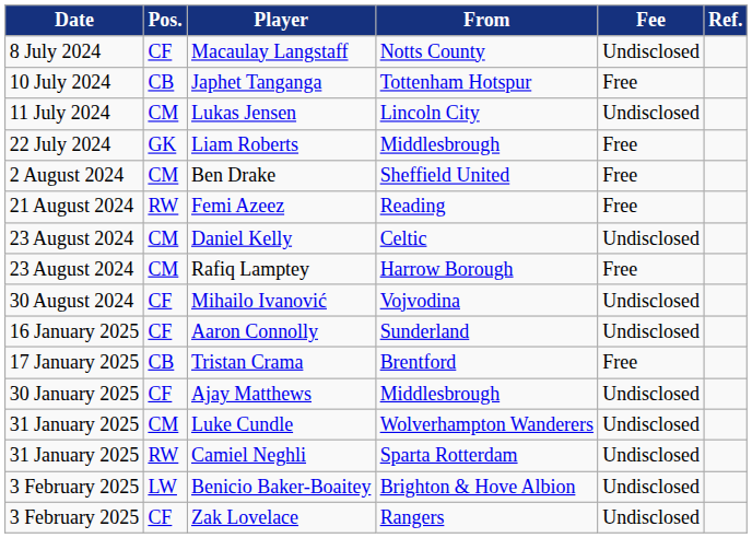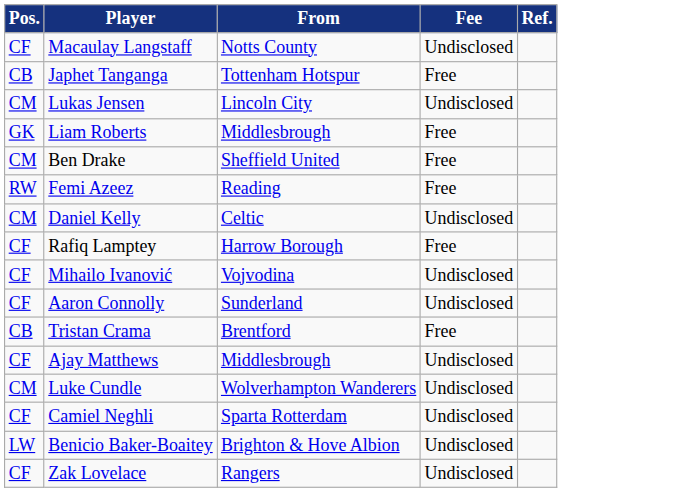 <table class="wikitable plainrowheaders sortable">
 <tr>
-<th style="background:#15317E;color:#fff;">Date</th>
 <th style="background:#15317E;color:#fff;">Pos.</th>
 <th style="background:#15317E;color:#fff;">Player</th>
 <th style="background:#15317E;color:#fff;">From</th>
 <th style="background:#15317E;color:#fff;">Fee</th>
 <th style="background:#15317E;color:#fff;">Ref.</th>
 </tr>
 <tr>
-<td>8 July 2024</td>
 <td><a href='#'>CF</a></td>
 <td> <a href='#'>Macaulay Langstaff</a></td>
 <td> <a href='#'>Notts County</a></td>
 <td>Undisclosed</td>
 <td></td>
 </tr>
 <tr>
-<td>10 July 2024</td>
 <td><a href='#'>CB</a></td>
 <td> <a href='#'>Japhet Tanganga</a></td>
 <td> <a href='#'>Tottenham Hotspur</a></td>
 <td>Free</td>
 <td></td>
 </tr>
 <tr>
-<td>11 July 2024</td>
 <td><a href='#'>CM</a></td>
 <td> <a href='#'>Lukas Jensen</a></td>
 <td> <a href='#'>Lincoln City</a></td>
 <td>Undisclosed</td>
 <td></td>
 </tr>
 <tr>
-<td>22 July 2024</td>
 <td><a href='#'>GK</a></td>
 <td> <a href='#'>Liam Roberts</a></td>
 <td> <a href='#'>Middlesbrough</a></td>
 <td>Free</td>
 <td></td>
 </tr>
 <tr>
-<td>2 August 2024</td>
 <td><a href='#'>CM</a></td>
 <td> Ben Drake</td>
 <td> <a href='#'>Sheffield United</a></td>
 <td>Free</td>
 <td></td>
 </tr>
 <tr>
-<td>21 August 2024</td>
 <td><a href='#'>RW</a></td>
 <td> <a href='#'>Femi Azeez</a></td>
 <td> <a href='#'>Reading</a></td>
 <td>Free</td>
 <td></td>
 </tr>
 <tr>
-<td>23 August 2024</td>
 <td><a href='#'>CM</a></td>
 <td> <a href='#'>Daniel Kelly</a></td>
 <td> <a href='#'>Celtic</a></td>
 <td>Undisclosed</td>
 <td></td>
 </tr>
 <tr>
-<td>23 August 2024</td>
-<td><a href='#'>CM</a></td>
+<td><a href='#'>CF</a></td>
 <td> Rafiq Lamptey</td>
 <td> <a href='#'>Harrow Borough</a></td>
 <td>Free</td>
 <td></td>
 </tr>
 <tr>
-<td>30 August 2024</td>
 <td><a href='#'>CF</a></td>
 <td> <a href='#'>Mihailo Ivanović</a></td>
 <td> <a href='#'>Vojvodina</a></td>
 <td>Undisclosed</td>
 <td></td>
 </tr>
 <tr>
-<td>16 January 2025</td>
 <td><a href='#'>CF</a></td>
 <td> <a href='#'>Aaron Connolly</a></td>
 <td> <a href='#'>Sunderland</a></td>
 <td>Undisclosed</td>
 <td></td>
 </tr>
 <tr>
-<td>17 January 2025</td>
 <td><a href='#'>CB</a></td>
 <td> <a href='#'>Tristan Crama</a></td>
 <td> <a href='#'>Brentford</a></td>
 <td>Free</td>
 <td></td>
 </tr>
 <tr>
-<td>30 January 2025</td>
 <td><a href='#'>CF</a></td>
 <td> <a href='#'>Ajay Matthews</a></td>
 <td> <a href='#'>Middlesbrough</a></td>
 <td>Undisclosed</td>
 <td></td>
 </tr>
 <tr>
-<td>31 January 2025</td>
 <td><a href='#'>CM</a></td>
 <td> <a href='#'>Luke Cundle</a></td>
 <td> <a href='#'>Wolverhampton Wanderers</a></td>
 <td>Undisclosed</td>
 <td></td>
 </tr>
 <tr>
-<td>31 January 2025</td>
-<td><a href='#'>RW</a></td>
+<td><a href='#'>CF</a></td>
 <td> <a href='#'>Camiel Neghli</a></td>
 <td> <a href='#'>Sparta Rotterdam</a></td>
 <td>Undisclosed</td>
 <td></td>
 </tr>
 <tr>
-<td>3 February 2025</td>
 <td><a href='#'>LW</a></td>
 <td> <a href='#'>Benicio Baker-Boaitey</a></td>
 <td> <a href='#'>Brighton & Hove Albion</a></td>
 <td>Undisclosed</td>
 <td></td>
 </tr>
 <tr>
-<td>3 February 2025</td>
 <td><a href='#'>CF</a></td>
 <td> <a href='#'>Zak Lovelace</a></td>
 <td> <a href='#'>Rangers</a></td>
 <td>Undisclosed</td>
 <td></td>
 </tr>
 </table>
